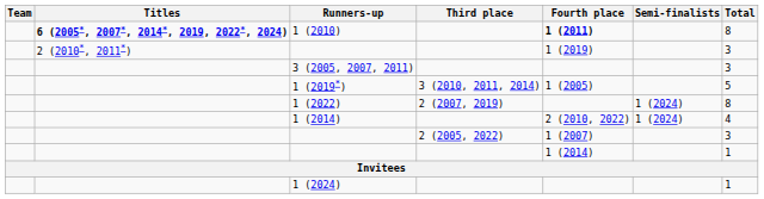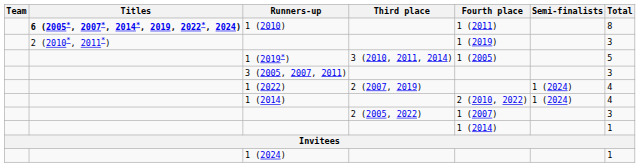 <table class="wikitable sortable">
 <tr>
 <th>Team</th>
 <th>Titles</th>
 <th>Runners-up</th>
 <th>Third place</th>
 <th>Fourth place</th>
 <th>Semi-finalists</th>
 <th>Total</th>
 </tr>
 <tr>
 <td></td>
 <td><strong>6 (<a href='#'>2005</a><sup><a href='#'>*</a></sup>, <a href='#'>2007</a><sup><a href='#'>*</a></sup>, <a href='#'>2014</a><sup><a href='#'>*</a></sup>, <a href='#'>2019</a>, <a href='#'>2022</a><sup><a href='#'>*</a></sup>, <a href='#'>2024</a>)</strong></td>
 <td>1 (<a href='#'>2010</a>)</td>
 <td></td>
-<td><strong>1 (<a href='#'>2011</a>)</strong></td>
+<td>1 (<a href='#'>2011</a>)</td>
 <td></td>
 <td>8</td>
 </tr>
 <tr>
 <td></td>
 <td>2 (<a href='#'>2010</a><sup><a href='#'>*</a></sup>, <a href='#'>2011</a><sup><a href='#'>*</a></sup>)</td>
 <td></td>
 <td></td>
 <td>1 (<a href='#'>2019</a>)</td>
 <td></td>
 <td>3</td>
 </tr>
 <tr>
 <td></td>
 <td></td>
+<td>1 (<a href='#'>2019</a><sup><a href='#'>*</a></sup>)</td>
+<td>3 (<a href='#'>2010</a>, <a href='#'>2011</a>, <a href='#'>2014</a>)</td>
+<td>1 (<a href='#'>2005</a>)</td>
+<td></td>
+<td>5</td>
+</tr>
+<tr>
+<td></td>
+<td></td>
 <td>3 (<a href='#'>2005</a>, <a href='#'>2007</a>, <a href='#'>2011</a>)</td>
 <td></td>
 <td></td>
 <td></td>
 <td>3</td>
 </tr>
 <tr>
 <td></td>
 <td></td>
-<td>1 (<a href='#'>2019</a><sup><a href='#'>*</a></sup>)</td>
-<td>3 (<a href='#'>2010</a>, <a href='#'>2011</a>, <a href='#'>2014</a>)</td>
-<td>1 (<a href='#'>2005</a>)</td>
-<td></td>
-<td>5</td>
-</tr>
-<tr>
-<td></td>
-<td></td>
 <td>1 (<a href='#'>2022</a>)</td>
 <td>2 (<a href='#'>2007</a>, <a href='#'>2019</a>)</td>
 <td></td>
 <td>1 (<a href='#'>2024</a>)</td>
-<td>8</td>
+<td>4</td>
 </tr>
 <tr>
 <td></td>
 <td></td>
 <td>1 (<a href='#'>2014</a>)</td>
 <td></td>
 <td>2 (<a href='#'>2010</a>, <a href='#'>2022</a>)</td>
 <td>1 (<a href='#'>2024</a>)</td>
 <td>4</td>
 </tr>
 <tr>
 <td></td>
 <td></td>
 <td></td>
 <td>2 (<a href='#'>2005</a>, <a href='#'>2022</a>)</td>
 <td>1 (<a href='#'>2007</a>)</td>
 <td></td>
 <td>3</td>
 </tr>
 <tr>
 <td></td>
 <td></td>
 <td></td>
 <td></td>
 <td>1 (<a href='#'>2014</a>)</td>
 <td></td>
 <td>1</td>
 </tr>
 <tr>
 <th colspan="7">Invitees</th>
 </tr>
 <tr>
 <td></td>
 <td></td>
 <td>1 (<a href='#'>2024</a>)</td>
 <td></td>
 <td></td>
 <td></td>
 <td>1</td>
 </tr>
 </table>
